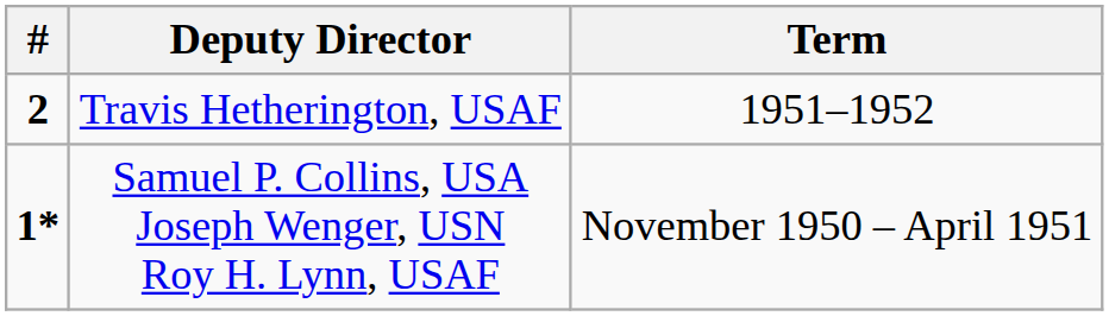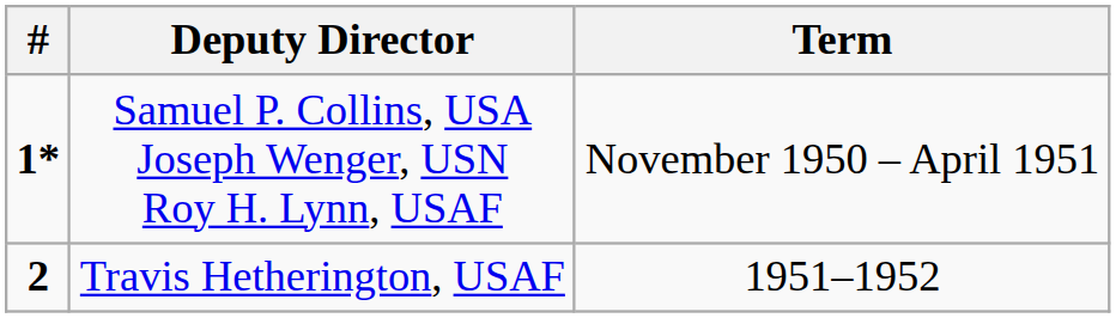 <table class="wikitable" style="text-align:center">
 <tr>
 <th>#</th>
 <th>Deputy Director</th>
 <th>Term</th>
 </tr>
 <tr>
+<td><strong>1*</strong></td>
+<td><a href='#'>Samuel P. Collins</a>, <a href='#'>USA</a> <br> <a href='#'>Joseph Wenger</a>, <a href='#'>USN</a> <br> <a href='#'>Roy H. Lynn</a>, <a href='#'>USAF</a></td>
+<td>November 1950 – April 1951</td>
+</tr>
+<tr>
 <td><strong>2</strong></td>
 <td><a href='#'>Travis Hetherington</a>, <a href='#'>USAF</a></td>
 <td>1951–1952</td>
 </tr>
-<tr>
-<td><strong>1*</strong></td>
-<td><a href='#'>Samuel P. Collins</a>, <a href='#'>USA</a> <br> <a href='#'>Joseph Wenger</a>, <a href='#'>USN</a> <br> <a href='#'>Roy H. Lynn</a>, <a href='#'>USAF</a></td>
-<td>November 1950 – April 1951</td>
-</tr>
 </table>
